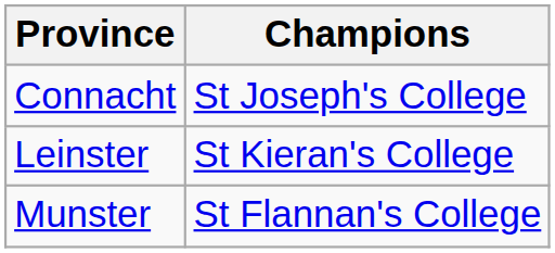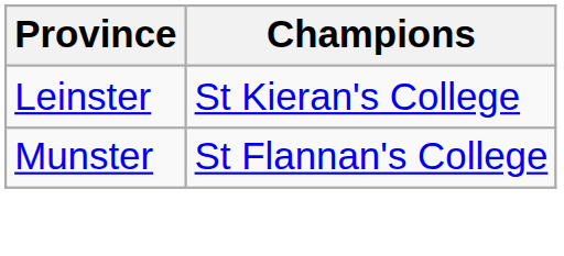 <table class="wikitable">
 <tr>
 <th>Province</th>
 <th>Champions</th>
-</tr>
-<tr>
-<td><a href='#'>Connacht</a></td>
-<td><a href='#'>St Joseph's College</a></td>
 </tr>
 <tr>
 <td><a href='#'>Leinster</a></td>
 <td><a href='#'>St Kieran's College</a></td>
 </tr>
 <tr>
 <td><a href='#'>Munster</a></td>
 <td><a href='#'>St Flannan's College</a></td>
 </tr>
 </table>
